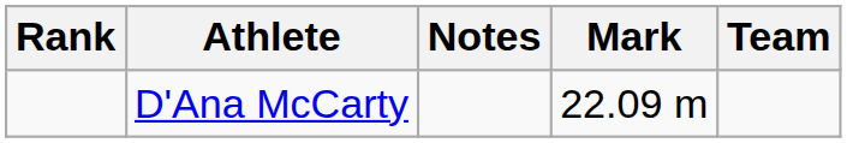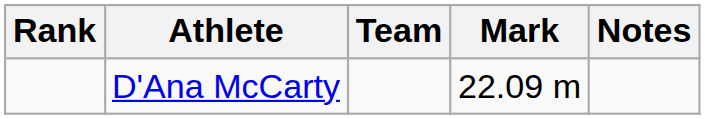 <table class="wikitable sortable">
 <tr>
 <th>Rank</th>
 <th>Athlete</th>
+<th>Team</th>
+<th>Mark</th>
 <th>Notes</th>
-<th>Mark</th>
-<th>Team</th>
 </tr>
 <tr>
 <td align=center></td>
 <td><a href='#'>D'Ana McCarty</a></td>
 <td></td>
 <td>22.09 m</td>
 <td></td>
 </tr>
 </table>
